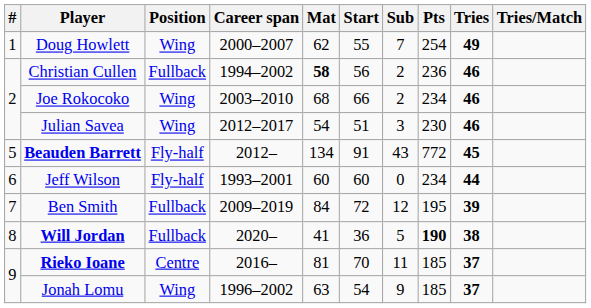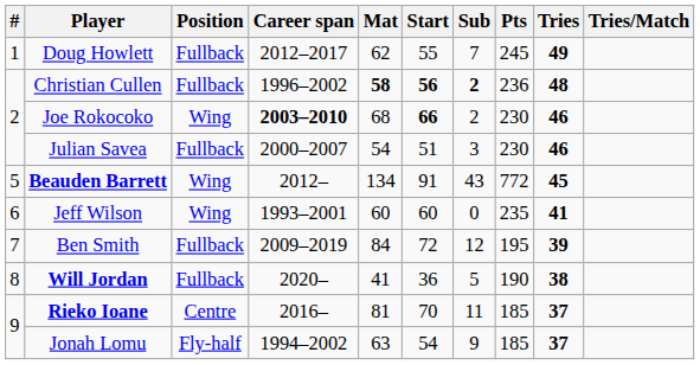 <table class="wikitable sortable" style="font-size:95%; text-align:center;">
 <tr>
 <th>#</th>
 <th>Player</th>
 <th>Position</th>
 <th>Career span</th>
 <th>Mat</th>
 <th>Start</th>
 <th>Sub</th>
 <th>Pts</th>
 <th>Tries</th>
 <th>Tries/Match</th>
 </tr>
 <tr>
 <td>1</td>
 <td><a href='#'>Doug Howlett</a></td>
-<td><a href='#'>Wing</a></td>
-<td>2000–2007</td>
+<td><a href='#'>Fullback</a></td>
+<td>2012–2017</td>
 <td>62</td>
 <td>55</td>
 <td>7</td>
-<td>254</td>
+<td>245</td>
 <td><strong>49</strong></td>
 <td></td>
 </tr>
 <tr>
 <td rowspan=3>2</td>
 <td><a href='#'>Christian Cullen</a></td>
 <td><a href='#'>Fullback</a></td>
-<td>1994–2002</td>
+<td>1996–2002</td>
 <td><strong>58</strong></td>
-<td>56</td>
-<td>2</td>
+<td><strong>56</strong></td>
+<td><strong>2</strong></td>
 <td>236</td>
-<td><strong>46</strong></td>
+<td><strong>48</strong></td>
 <td></td>
 </tr>
 <tr>
 <td><a href='#'>Joe Rokocoko</a></td>
 <td><a href='#'>Wing</a></td>
-<td>2003–2010</td>
+<td><strong>2003–2010</strong></td>
 <td>68</td>
-<td>66</td>
+<td><strong>66</strong></td>
 <td>2</td>
-<td>234</td>
+<td>230</td>
 <td><strong>46</strong></td>
 <td></td>
 </tr>
 <tr>
 <td><a href='#'>Julian Savea</a></td>
-<td><a href='#'>Wing</a></td>
-<td>2012–2017</td>
+<td><a href='#'>Fullback</a></td>
+<td>2000–2007</td>
 <td>54</td>
 <td>51</td>
 <td>3</td>
 <td>230</td>
 <td><strong>46</strong></td>
 <td></td>
 </tr>
 <tr>
 <td>5</td>
 <td><strong><a href='#'>Beauden Barrett</a></strong></td>
-<td><a href='#'>Fly-half</a></td>
+<td><a href='#'>Wing</a></td>
 <td>2012–</td>
 <td>134</td>
 <td>91</td>
 <td>43</td>
 <td>772</td>
 <td><strong>45</strong></td>
 <td></td>
 </tr>
 <tr>
 <td>6</td>
 <td><a href='#'>Jeff Wilson</a></td>
-<td><a href='#'>Fly-half</a></td>
+<td><a href='#'>Wing</a></td>
 <td>1993–2001</td>
 <td>60</td>
 <td>60</td>
 <td>0</td>
-<td>234</td>
-<td><strong>44</strong></td>
+<td>235</td>
+<td><strong>41</strong></td>
 <td></td>
 </tr>
 <tr>
 <td>7</td>
 <td><a href='#'>Ben Smith</a></td>
 <td><a href='#'>Fullback</a></td>
 <td>2009–2019</td>
 <td>84</td>
 <td>72</td>
 <td>12</td>
 <td>195</td>
 <td><strong>39</strong></td>
 <td></td>
 </tr>
 <tr>
 <td>8</td>
 <td><strong><a href='#'>Will Jordan</a></strong></td>
 <td><a href='#'>Fullback</a></td>
 <td>2020–</td>
 <td>41</td>
 <td>36</td>
 <td>5</td>
-<td><strong>190</strong></td>
+<td>190</td>
 <td><strong>38</strong></td>
 <td></td>
 </tr>
 <tr>
 <td rowspan=2>9</td>
 <td><strong><a href='#'>Rieko Ioane</a></strong></td>
 <td><a href='#'>Centre</a></td>
 <td>2016–</td>
 <td>81</td>
 <td>70</td>
 <td>11</td>
 <td>185</td>
 <td><strong>37</strong></td>
 <td></td>
 </tr>
 <tr>
 <td><a href='#'>Jonah Lomu</a></td>
-<td><a href='#'>Wing</a></td>
-<td>1996–2002</td>
+<td><a href='#'>Fly-half</a></td>
+<td>1994–2002</td>
 <td>63</td>
 <td>54</td>
 <td>9</td>
 <td>185</td>
 <td><strong>37</strong></td>
 <td></td>
 </tr>
 </table>
